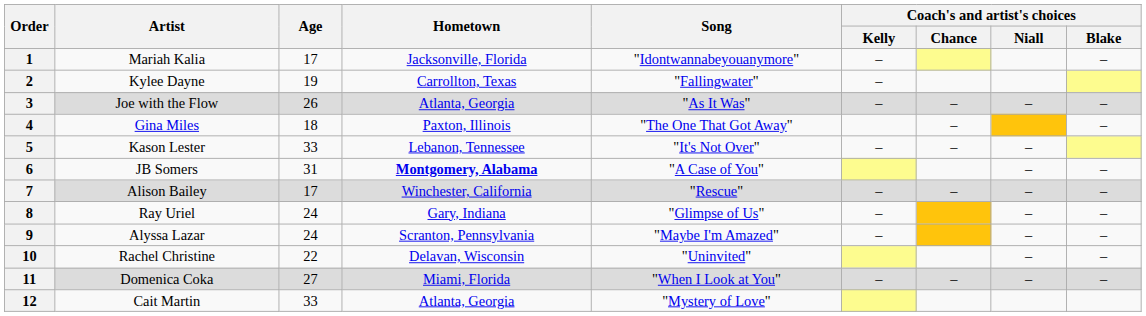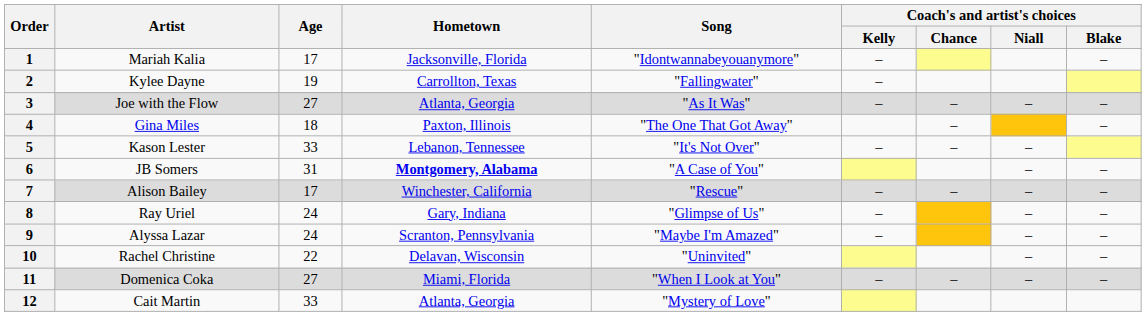 <table class="wikitable" style="text-align:center; line-height:17px; width:100%">
 <tr>
 <th rowspan="2" scope="col" style="width:04%">Order</th>
 <th rowspan="2" scope="col" style="width:18%">Artist</th>
 <th rowspan="2" scope="col" style="width:05%">Age</th>
 <th rowspan="2" scope="col" style="width:20%">Hometown</th>
 <th rowspan="2" scope="col" style="width:20%">Song</th>
 <th colspan="4" scope="col" style="width:24%">Coach's and artist's choices</th>
 </tr>
 <tr>
 <th style="width:06%">Kelly</th>
 <th style="width:06%">Chance</th>
 <th style="width:06%">Niall</th>
 <th style="width:06%">Blake</th>
 </tr>
 <tr>
 <th>1</th>
 <td>Mariah Kalia</td>
 <td>17</td>
 <td><a href='#'>Jacksonville, Florida</a></td>
 <td>"<a href='#'>Idontwannabeyouanymore</a>"</td>
 <td>–</td>
 <td style="background:#fdfc8f"><em></em></td>
 <td><em></em></td>
 <td>–</td>
 </tr>
 <tr>
 <th>2</th>
 <td>Kylee Dayne</td>
 <td>19</td>
 <td><a href='#'>Carrollton, Texas</a></td>
 <td>"<a href='#'>Fallingwater</a>"</td>
 <td>–</td>
 <td><em></em></td>
 <td><em></em></td>
 <td style="background:#fdfc8f"><em></em></td>
 </tr>
 <tr style="background:#DCDCDC">
 <th>3</th>
 <td>Joe with the Flow</td>
-<td>26</td>
+<td>27</td>
 <td><a href='#'>Atlanta, Georgia</a></td>
 <td>"<a href='#'>As It Was</a>"</td>
 <td>–</td>
 <td>–</td>
 <td>–</td>
 <td>–</td>
 </tr>
 <tr>
 <th>4</th>
 <td><a href='#'>Gina Miles</a></td>
 <td>18</td>
 <td><a href='#'>Paxton, Illinois</a></td>
 <td>"<a href='#'>The One That Got Away</a>"</td>
 <td><em></em></td>
 <td>–</td>
 <td style="background:#ffc40c"><em></em></td>
 <td>–</td>
 </tr>
 <tr>
 <th>5</th>
 <td>Kason Lester</td>
 <td>33</td>
 <td><a href='#'>Lebanon, Tennessee</a></td>
 <td>"<a href='#'>It's Not Over</a>"</td>
 <td>–</td>
 <td>–</td>
 <td>–</td>
 <td style="background:#fdfc8f"></td>
 </tr>
 <tr | >
 <th>6</th>
 <td>JB Somers</td>
 <td>31</td>
 <td><strong><a href='#'>Montgomery, Alabama</a></strong></td>
 <td>"<a href='#'>A Case of You</a>"</td>
 <td style="background:#fdfc8f"><em></em></td>
 <td><em></em></td>
 <td>–</td>
 <td>–</td>
 </tr>
 <tr style="background:#DCDCDC">
 <th>7</th>
 <td>Alison Bailey</td>
 <td>17</td>
 <td><a href='#'>Winchester, California</a></td>
 <td>"<a href='#'>Rescue</a>"</td>
 <td>–</td>
 <td>–</td>
 <td>–</td>
 <td>–</td>
 </tr>
 <tr>
 <th>8</th>
 <td>Ray Uriel</td>
 <td>24</td>
 <td><a href='#'>Gary, Indiana</a></td>
 <td>"<a href='#'>Glimpse of Us</a>"</td>
 <td>–</td>
 <td style="background:#ffc40c"><em></em></td>
 <td>–</td>
 <td>–</td>
 </tr>
 <tr>
 <th>9</th>
 <td>Alyssa Lazar</td>
 <td>24</td>
 <td><a href='#'>Scranton, Pennsylvania</a></td>
 <td>"<a href='#'>Maybe I'm Amazed</a>"</td>
 <td>–</td>
 <td style="background:#ffc40c"><em></em></td>
 <td>–</td>
 <td>–</td>
 </tr>
 <tr>
 <th>10</th>
 <td>Rachel Christine</td>
 <td>22</td>
 <td><a href='#'>Delavan, Wisconsin</a></td>
 <td>"<a href='#'>Uninvited</a>"</td>
 <td style="background:#fdfc8f"><em></em></td>
 <td><em></em></td>
 <td>–</td>
 <td>–</td>
 </tr>
 <tr style="background:#DCDCDC">
 <th>11</th>
 <td>Domenica Coka</td>
 <td>27</td>
 <td><a href='#'>Miami, Florida</a></td>
 <td>"<a href='#'>When I Look at You</a>"</td>
 <td>–</td>
 <td>–</td>
 <td>–</td>
 <td>–</td>
 </tr>
 <tr>
 <th>12</th>
 <td>Cait Martin</td>
 <td>33</td>
 <td><a href='#'>Atlanta, Georgia</a></td>
 <td>"<a href='#'>Mystery of Love</a>"</td>
 <td style="background:#fdfc8f"><em></em></td>
 <td><em></em></td>
 <td><em></em></td>
 <td><em></em></td>
 </tr>
 </table>
